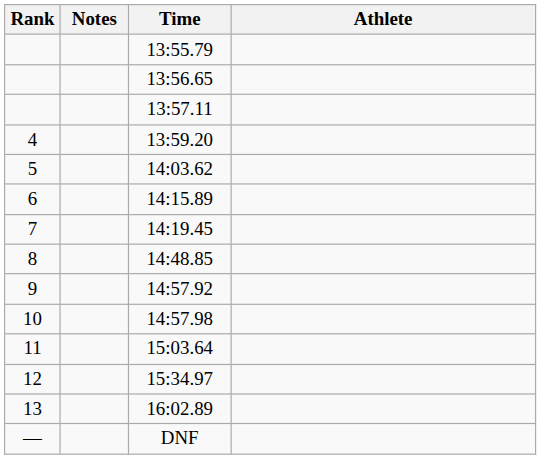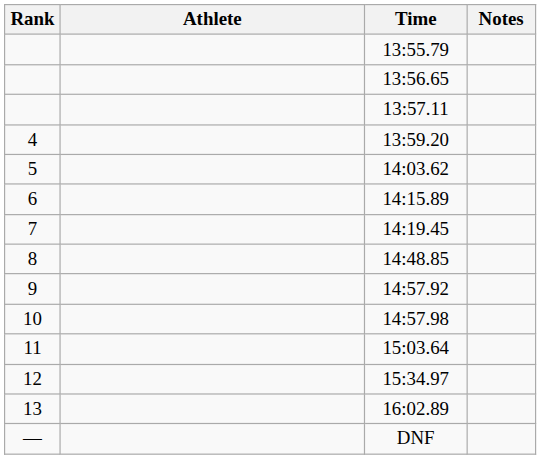 <table class="wikitable" style="text-align:center">
 <tr>
 <th width=40>Rank</th>
+<th width=250>Athlete</th>
+<th width=80>Time</th>
 <th width=50>Notes</th>
-<th width=80>Time</th>
-<th width=250>Athlete</th>
 </tr>
 <tr>
 <td></td>
+<td align=left></td>
+<td>13:55.79</td>
 <td></td>
-<td>13:55.79</td>
-<td align=left></td>
 </tr>
 <tr>
 <td></td>
+<td align=left></td>
+<td>13:56.65</td>
 <td></td>
-<td>13:56.65</td>
-<td align=left></td>
 </tr>
 <tr>
 <td></td>
+<td align=left></td>
+<td>13:57.11</td>
 <td></td>
-<td>13:57.11</td>
-<td align=left></td>
 </tr>
 <tr>
 <td>4</td>
+<td align=left></td>
+<td>13:59.20</td>
 <td></td>
-<td>13:59.20</td>
-<td align=left></td>
 </tr>
 <tr>
 <td>5</td>
+<td align=left></td>
+<td>14:03.62</td>
 <td></td>
-<td>14:03.62</td>
-<td align=left></td>
 </tr>
 <tr>
 <td>6</td>
+<td align=left></td>
+<td>14:15.89</td>
 <td></td>
-<td>14:15.89</td>
-<td align=left></td>
 </tr>
 <tr>
 <td>7</td>
+<td align=left></td>
+<td>14:19.45</td>
 <td></td>
-<td>14:19.45</td>
-<td align=left></td>
 </tr>
 <tr>
 <td>8</td>
+<td align=left></td>
+<td>14:48.85</td>
 <td></td>
-<td>14:48.85</td>
-<td align=left></td>
 </tr>
 <tr>
 <td>9</td>
+<td align=left></td>
+<td>14:57.92</td>
 <td></td>
-<td>14:57.92</td>
-<td align=left></td>
 </tr>
 <tr>
 <td>10</td>
+<td align=left></td>
+<td>14:57.98</td>
 <td></td>
-<td>14:57.98</td>
-<td align=left></td>
 </tr>
 <tr>
 <td>11</td>
+<td align=left></td>
+<td>15:03.64</td>
 <td></td>
-<td>15:03.64</td>
-<td align=left></td>
 </tr>
 <tr>
 <td>12</td>
+<td align=left></td>
+<td>15:34.97</td>
 <td></td>
-<td>15:34.97</td>
-<td align=left></td>
 </tr>
 <tr>
 <td>13</td>
+<td align=left></td>
+<td>16:02.89</td>
 <td></td>
-<td>16:02.89</td>
-<td align=left></td>
 </tr>
 <tr>
 <td>—</td>
+<td align=left></td>
+<td>DNF</td>
 <td></td>
-<td>DNF</td>
-<td align=left></td>
 </tr>
 </table>
